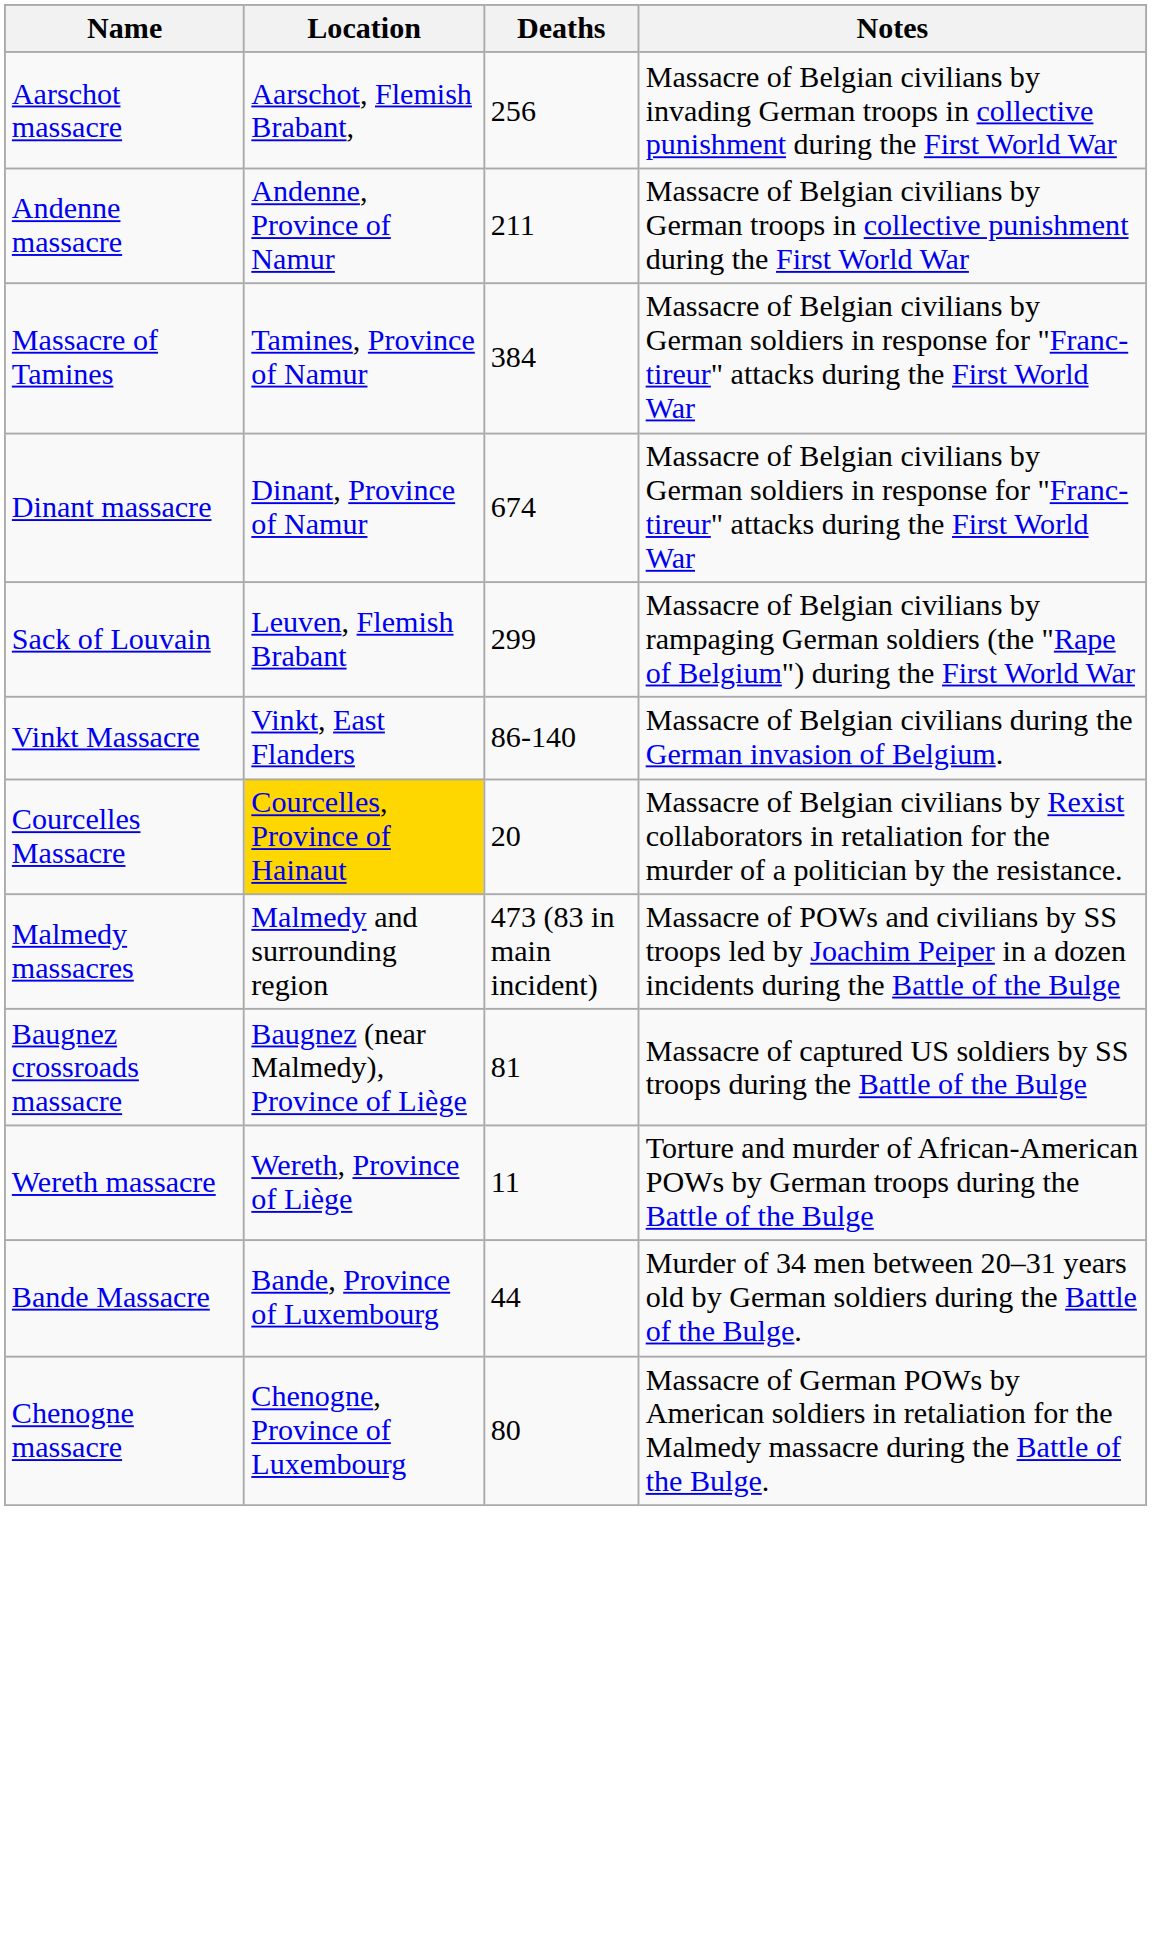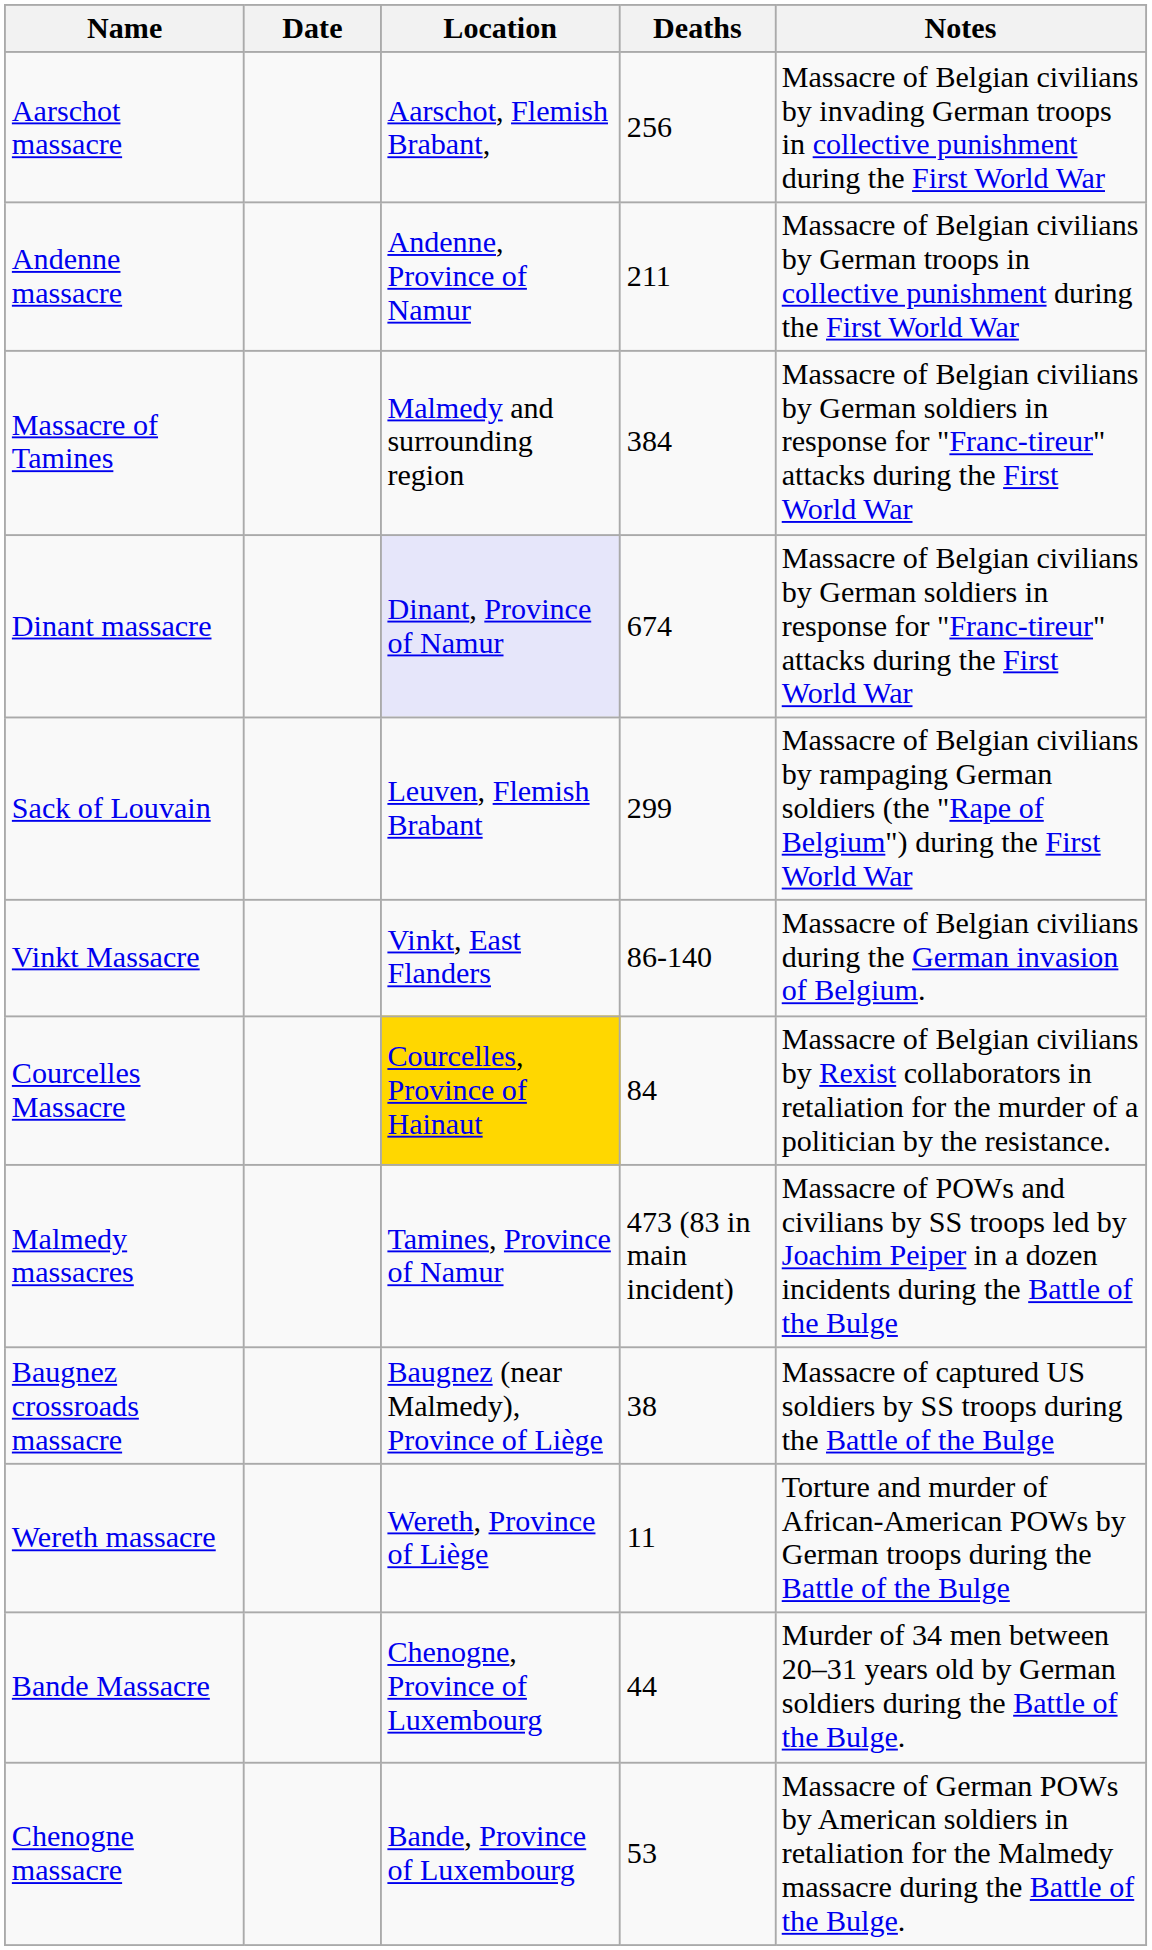 <table class="sortable wikitable">
 <tr>
 <th style="width:120px;">Name</th>
+<th style="width:65px;">Date</th>
 <th style="width:120px;">Location</th>
 <th style="width:75px;">Deaths</th>
 <th class="unsortable">Notes</th>
 </tr>
 <tr>
 <td><a href='#'>Aarschot massacre</a></td>
+<td align=right></td>
 <td><a href='#'>Aarschot</a>, <a href='#'>Flemish Brabant</a>,</td>
 <td>256</td>
 <td>Massacre of Belgian civilians by invading German troops in <a href='#'>collective punishment</a> during the <a href='#'>First World War</a></td>
 </tr>
 <tr>
 <td><a href='#'>Andenne massacre</a></td>
+<td align=right></td>
 <td><a href='#'>Andenne</a>, <a href='#'>Province of Namur</a></td>
 <td>211</td>
 <td>Massacre of Belgian civilians by German troops in <a href='#'>collective punishment</a> during the <a href='#'>First World War</a></td>
 </tr>
 <tr>
 <td><a href='#'>Massacre of Tamines</a></td>
-<td><a href='#'>Tamines</a>, <a href='#'>Province of Namur</a></td>
+<td align=right></td>
+<td><a href='#'>Malmedy</a> and surrounding region</td>
 <td>384</td>
 <td>Massacre of Belgian civilians by German soldiers in response for "<a href='#'>Franc-tireur</a>" attacks during the <a href='#'>First World War</a></td>
 </tr>
 <tr>
 <td><a href='#'>Dinant massacre</a></td>
-<td><a href='#'>Dinant</a>, <a href='#'>Province of Namur</a></td>
+<td align=right></td>
+<td style="background: lavender;"><a href='#'>Dinant</a>, <a href='#'>Province of Namur</a></td>
 <td>674</td>
 <td>Massacre of Belgian civilians by German soldiers in response for "<a href='#'>Franc-tireur</a>" attacks during the <a href='#'>First World War</a></td>
 </tr>
 <tr>
 <td><a href='#'>Sack of Louvain</a></td>
+<td align=right></td>
 <td><a href='#'>Leuven</a>, <a href='#'>Flemish Brabant</a></td>
 <td>299</td>
 <td>Massacre of Belgian civilians by rampaging German soldiers (the "<a href='#'>Rape of Belgium</a>") during the <a href='#'>First World War</a></td>
 </tr>
 <tr>
 <td><a href='#'>Vinkt Massacre</a></td>
+<td align=right></td>
 <td><a href='#'>Vinkt</a>, <a href='#'>East Flanders</a></td>
 <td>86-140</td>
 <td>Massacre of Belgian civilians during the <a href='#'>German invasion of Belgium</a>.</td>
 </tr>
 <tr>
 <td><a href='#'>Courcelles Massacre</a></td>
+<td align=right></td>
 <td style="background: gold;"><a href='#'>Courcelles</a>, <a href='#'>Province of Hainaut</a></td>
-<td>20</td>
+<td>84</td>
 <td>Massacre of Belgian civilians by <a href='#'>Rexist</a> collaborators in retaliation for the murder of a politician by the resistance.</td>
 </tr>
 <tr>
 <td><a href='#'>Malmedy massacres</a></td>
-<td><a href='#'>Malmedy</a> and surrounding region</td>
+<td align=right></td>
+<td><a href='#'>Tamines</a>, <a href='#'>Province of Namur</a></td>
 <td>473 (83 in main incident)</td>
 <td>Massacre of POWs and civilians by SS troops led by <a href='#'>Joachim Peiper</a> in a dozen incidents during the <a href='#'>Battle of the Bulge</a></td>
 </tr>
 <tr>
 <td><a href='#'>Baugnez crossroads massacre</a></td>
+<td align=right></td>
 <td><a href='#'>Baugnez</a> (near Malmedy), <a href='#'>Province of Liège</a></td>
-<td>81</td>
+<td>38</td>
 <td>Massacre of captured US soldiers by SS troops during the <a href='#'>Battle of the Bulge</a></td>
 </tr>
 <tr>
 <td><a href='#'>Wereth massacre</a></td>
+<td align=right></td>
 <td><a href='#'>Wereth</a>, <a href='#'>Province of Liège</a></td>
 <td>11</td>
 <td>Torture and murder of African-American POWs by German troops during the <a href='#'>Battle of the Bulge</a></td>
 </tr>
 <tr>
 <td><a href='#'>Bande Massacre</a></td>
-<td><a href='#'>Bande</a>, <a href='#'>Province of Luxembourg</a></td>
+<td align=right></td>
+<td><a href='#'>Chenogne</a>, <a href='#'>Province of Luxembourg</a></td>
 <td>44</td>
 <td>Murder of 34 men between 20–31 years old by German soldiers during the <a href='#'>Battle of the Bulge</a>.</td>
 </tr>
 <tr>
 <td><a href='#'>Chenogne massacre</a></td>
-<td><a href='#'>Chenogne</a>, <a href='#'>Province of Luxembourg</a></td>
-<td>80</td>
+<td align=right></td>
+<td><a href='#'>Bande</a>, <a href='#'>Province of Luxembourg</a></td>
+<td>53</td>
 <td>Massacre of German POWs by American soldiers in retaliation for the Malmedy massacre during the <a href='#'>Battle of the Bulge</a>.</td>
 </tr>
 </table>
